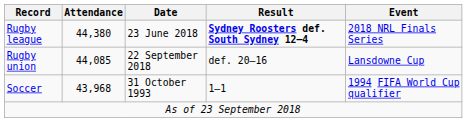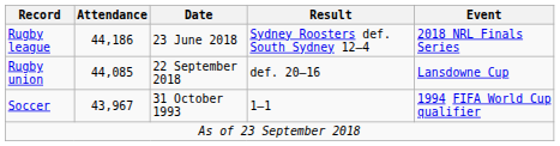 <table class="wikitable">
 <tr>
 <th>Record</th>
 <th>Attendance</th>
 <th>Date</th>
 <th>Result</th>
 <th>Event</th>
 </tr>
 <tr>
 <td><a href='#'>Rugby league</a></td>
-<td align=center>44,380</td>
+<td align=center>44,186</td>
 <td>23 June 2018</td>
-<td><strong> <a href='#'>Sydney Roosters</a> def.  <a href='#'>South Sydney</a> 12–4</strong></td>
+<td> <a href='#'>Sydney Roosters</a> def.  <a href='#'>South Sydney</a> 12–4</td>
 <td><a href='#'>2018 NRL Finals Series</a></td>
 </tr>
 <tr>
 <td><a href='#'>Rugby union</a></td>
 <td align=center>44,085</td>
 <td>22 September 2018</td>
 <td> def.  20–16</td>
 <td><a href='#'>Lansdowne Cup</a></td>
 </tr>
 <tr>
 <td><a href='#'>Soccer</a></td>
-<td align=center>43,968</td>
+<td align=center>43,967</td>
 <td>31 October 1993</td>
 <td> 1–1 </td>
 <td><a href='#'>1994</a> <a href='#'>FIFA World Cup</a> <a href='#'>qualifier</a></td>
 </tr>
 <tr>
 <td align="center" colspan="5"><em>As of 23 September 2018</em></td>
 </tr>
 </table>
